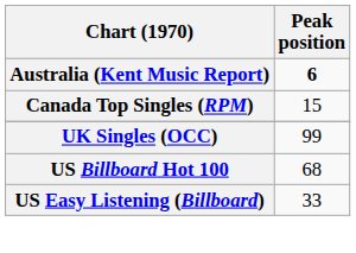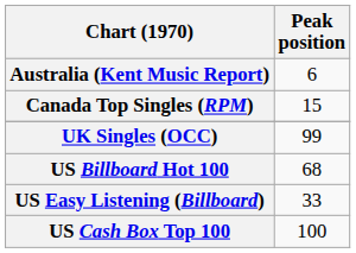 <table class="wikitable sortable plainrowheaders">
 <tr>
 <th>Chart (1970)</th>
 <th>Peak<br>position</th>
 </tr>
 <tr>
 <th scope="row">Australia (<a href='#'>Kent Music Report</a>)</th>
-<td style="text-align:center;"><strong>6</strong></td>
+<td style="text-align:center;">6</td>
 </tr>
 <tr>
 <th scope="row">Canada Top Singles (<em><a href='#'>RPM</a></em>)</th>
 <td style="text-align:center;">15</td>
 </tr>
 <tr>
 </tr>
 <tr>
 </tr>
 <tr>
 <th scope="row"><a href='#'>UK Singles</a> (<a href='#'>OCC</a>)</th>
 <td style="text-align:center;">99</td>
 </tr>
 <tr>
 <th scope="row">US <a href='#'><em>Billboard</em> Hot 100</a></th>
 <td style="text-align:center;">68</td>
 </tr>
 <tr>
 <th scope="row">US <a href='#'>Easy Listening</a> (<em><a href='#'>Billboard</a></em>)</th>
 <td style="text-align:center;">33</td>
 </tr>
+<tr>
+<th scope="row">US <a href='#'><em>Cash Box</em> Top 100</a></th>
+<td style="text-align:center;">100</td>
+</tr>
 </table>
